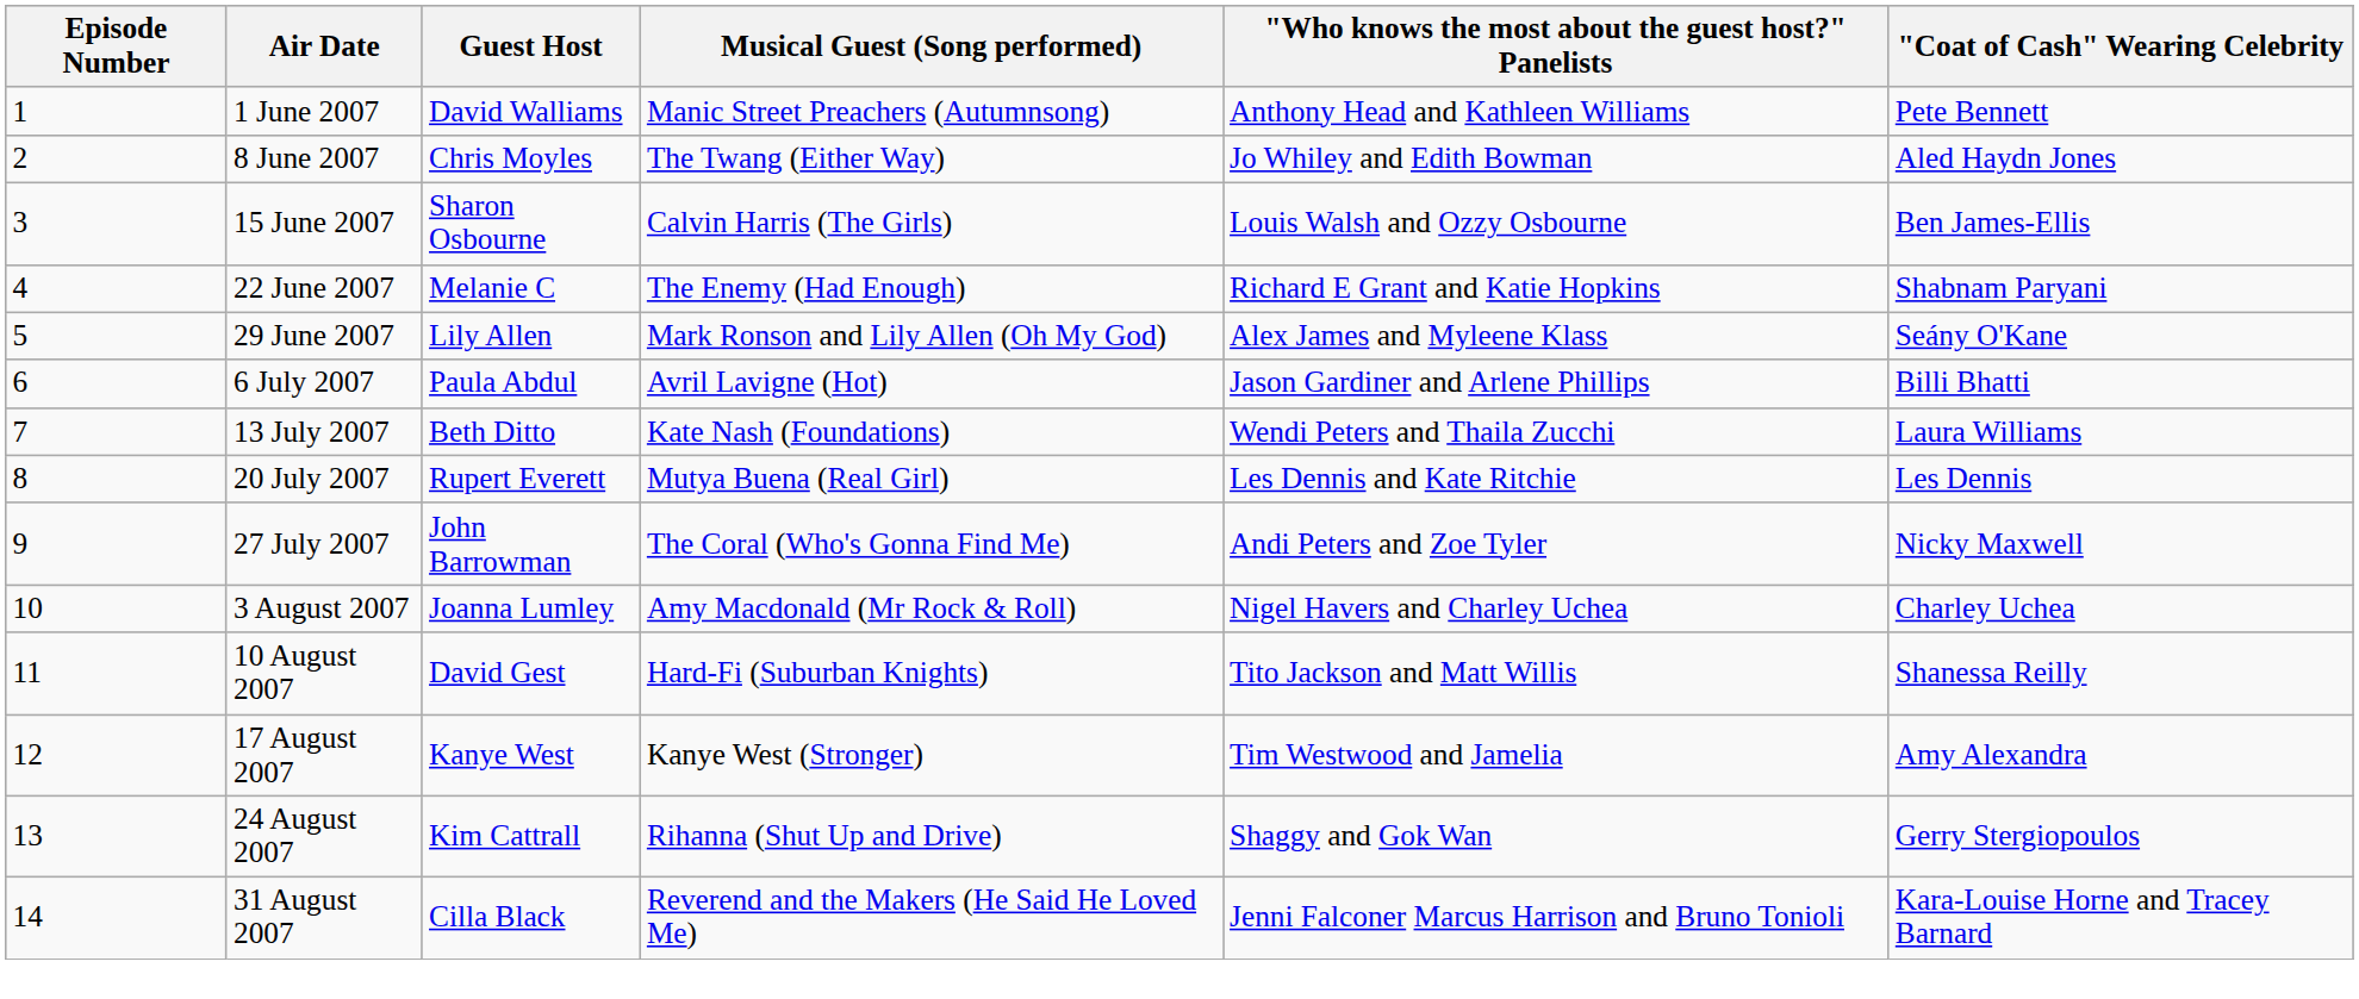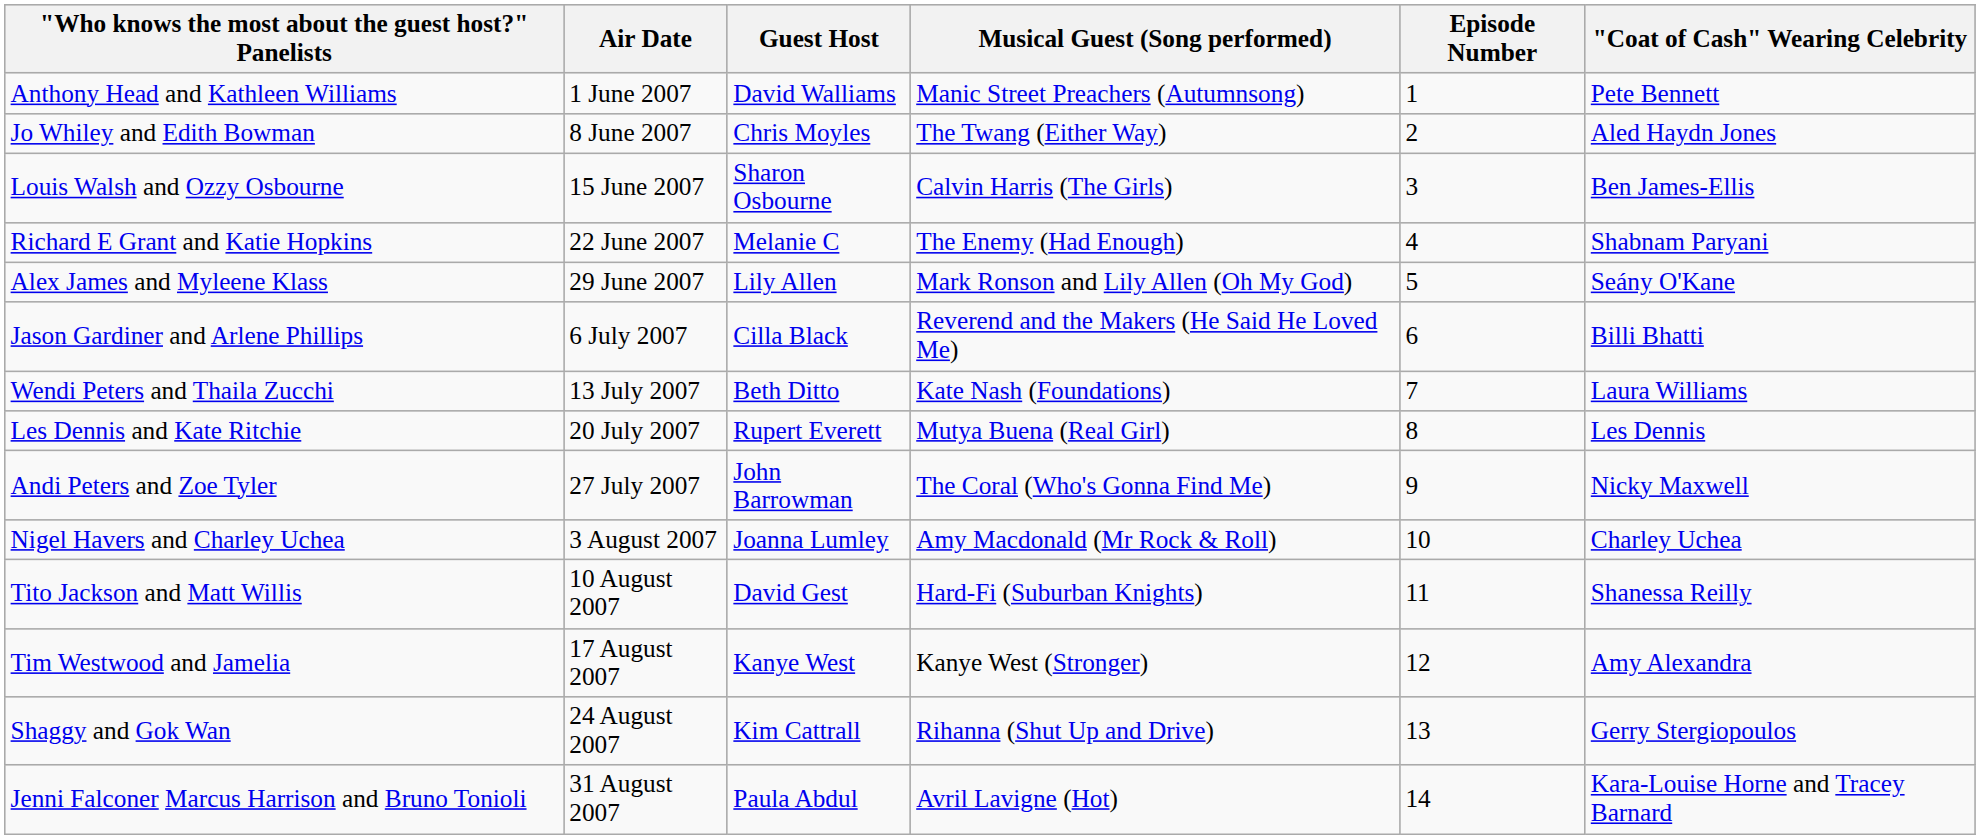 <table class="wikitable">
 <tr>
-<th>Episode Number</th>
+<th>"Who knows the most about the guest host?" Panelists</th>
 <th>Air Date</th>
 <th>Guest Host</th>
 <th>Musical Guest (Song performed)</th>
-<th>"Who knows the most about the guest host?" Panelists</th>
+<th>Episode Number</th>
 <th>"Coat of Cash" Wearing Celebrity</th>
 </tr>
 <tr>
-<td>1</td>
+<td><a href='#'>Anthony Head</a> and <a href='#'>Kathleen Williams</a></td>
 <td>1 June 2007</td>
 <td><a href='#'>David Walliams</a></td>
 <td><a href='#'>Manic Street Preachers</a> (<a href='#'>Autumnsong</a>)</td>
-<td><a href='#'>Anthony Head</a> and <a href='#'>Kathleen Williams</a></td>
+<td>1</td>
 <td><a href='#'>Pete Bennett</a></td>
 </tr>
 <tr>
-<td>2</td>
+<td><a href='#'>Jo Whiley</a> and <a href='#'>Edith Bowman</a></td>
 <td>8 June 2007</td>
 <td><a href='#'>Chris Moyles</a></td>
 <td><a href='#'>The Twang</a> (<a href='#'>Either Way</a>)</td>
-<td><a href='#'>Jo Whiley</a> and <a href='#'>Edith Bowman</a></td>
+<td>2</td>
 <td><a href='#'>Aled Haydn Jones</a></td>
 </tr>
 <tr>
-<td>3</td>
+<td><a href='#'>Louis Walsh</a> and <a href='#'>Ozzy Osbourne</a></td>
 <td>15 June 2007</td>
 <td><a href='#'>Sharon Osbourne</a></td>
 <td><a href='#'>Calvin Harris</a> (<a href='#'>The Girls</a>)</td>
-<td><a href='#'>Louis Walsh</a> and <a href='#'>Ozzy Osbourne</a></td>
+<td>3</td>
 <td><a href='#'>Ben James-Ellis</a></td>
 </tr>
 <tr>
-<td>4</td>
+<td><a href='#'>Richard E Grant</a> and <a href='#'>Katie Hopkins</a></td>
 <td>22 June 2007</td>
 <td><a href='#'>Melanie C</a></td>
 <td><a href='#'>The Enemy</a> (<a href='#'>Had Enough</a>)</td>
-<td><a href='#'>Richard E Grant</a> and <a href='#'>Katie Hopkins</a></td>
+<td>4</td>
 <td><a href='#'>Shabnam Paryani</a></td>
 </tr>
 <tr>
-<td>5</td>
+<td><a href='#'>Alex James</a> and <a href='#'>Myleene Klass</a></td>
 <td>29 June 2007</td>
 <td><a href='#'>Lily Allen</a></td>
 <td><a href='#'>Mark Ronson</a> and <a href='#'>Lily Allen</a> (<a href='#'>Oh My God</a>)</td>
-<td><a href='#'>Alex James</a> and <a href='#'>Myleene Klass</a></td>
+<td>5</td>
 <td><a href='#'>Seány O'Kane</a></td>
 </tr>
 <tr>
+<td><a href='#'>Jason Gardiner</a> and <a href='#'>Arlene Phillips</a></td>
+<td>6 July 2007</td>
+<td><a href='#'>Cilla Black</a></td>
+<td><a href='#'>Reverend and the Makers</a> (<a href='#'>He Said He Loved Me</a>)</td>
 <td>6</td>
-<td>6 July 2007</td>
-<td><a href='#'>Paula Abdul</a></td>
-<td><a href='#'>Avril Lavigne</a> (<a href='#'>Hot</a>)</td>
-<td><a href='#'>Jason Gardiner</a> and <a href='#'>Arlene Phillips</a></td>
 <td><a href='#'>Billi Bhatti</a></td>
 </tr>
 <tr>
-<td>7</td>
+<td><a href='#'>Wendi Peters</a> and <a href='#'>Thaila Zucchi</a></td>
 <td>13 July 2007</td>
 <td><a href='#'>Beth Ditto</a></td>
 <td><a href='#'>Kate Nash</a> (<a href='#'>Foundations</a>)</td>
-<td><a href='#'>Wendi Peters</a> and <a href='#'>Thaila Zucchi</a></td>
+<td>7</td>
 <td><a href='#'>Laura Williams</a></td>
 </tr>
 <tr>
-<td>8</td>
+<td><a href='#'>Les Dennis</a> and <a href='#'>Kate Ritchie</a></td>
 <td>20 July 2007</td>
 <td><a href='#'>Rupert Everett</a></td>
 <td><a href='#'>Mutya Buena</a> (<a href='#'>Real Girl</a>)</td>
-<td><a href='#'>Les Dennis</a> and <a href='#'>Kate Ritchie</a></td>
+<td>8</td>
 <td><a href='#'>Les Dennis</a></td>
 </tr>
 <tr>
-<td>9</td>
+<td><a href='#'>Andi Peters</a> and <a href='#'>Zoe Tyler</a></td>
 <td>27 July 2007</td>
 <td><a href='#'>John Barrowman</a></td>
 <td><a href='#'>The Coral</a> (<a href='#'>Who's Gonna Find Me</a>)</td>
-<td><a href='#'>Andi Peters</a> and <a href='#'>Zoe Tyler</a></td>
+<td>9</td>
 <td><a href='#'>Nicky Maxwell</a></td>
 </tr>
 <tr>
-<td>10</td>
+<td><a href='#'>Nigel Havers</a> and <a href='#'>Charley Uchea</a></td>
 <td>3 August 2007</td>
 <td><a href='#'>Joanna Lumley</a></td>
 <td><a href='#'>Amy Macdonald</a> (<a href='#'>Mr Rock & Roll</a>)</td>
-<td><a href='#'>Nigel Havers</a> and <a href='#'>Charley Uchea</a></td>
+<td>10</td>
 <td><a href='#'>Charley Uchea</a></td>
 </tr>
 <tr>
-<td>11</td>
+<td><a href='#'>Tito Jackson</a> and <a href='#'>Matt Willis</a></td>
 <td>10 August 2007</td>
 <td><a href='#'>David Gest</a></td>
 <td><a href='#'>Hard-Fi</a> (<a href='#'>Suburban Knights</a>)</td>
-<td><a href='#'>Tito Jackson</a> and <a href='#'>Matt Willis</a></td>
+<td>11</td>
 <td><a href='#'>Shanessa Reilly</a></td>
 </tr>
 <tr>
-<td>12</td>
+<td><a href='#'>Tim Westwood</a> and <a href='#'>Jamelia</a></td>
 <td>17 August 2007</td>
 <td><a href='#'>Kanye West</a></td>
 <td>Kanye West (<a href='#'>Stronger</a>)</td>
-<td><a href='#'>Tim Westwood</a> and <a href='#'>Jamelia</a></td>
+<td>12</td>
 <td><a href='#'>Amy Alexandra</a></td>
 </tr>
 <tr>
-<td>13</td>
+<td><a href='#'>Shaggy</a> and <a href='#'>Gok Wan</a></td>
 <td>24 August 2007</td>
 <td><a href='#'>Kim Cattrall</a></td>
 <td><a href='#'>Rihanna</a> (<a href='#'>Shut Up and Drive</a>)</td>
-<td><a href='#'>Shaggy</a> and <a href='#'>Gok Wan</a></td>
+<td>13</td>
 <td><a href='#'>Gerry Stergiopoulos</a></td>
 </tr>
 <tr>
+<td><a href='#'>Jenni Falconer</a> <a href='#'>Marcus Harrison</a> and <a href='#'>Bruno Tonioli</a></td>
+<td>31 August 2007</td>
+<td><a href='#'>Paula Abdul</a></td>
+<td><a href='#'>Avril Lavigne</a> (<a href='#'>Hot</a>)</td>
 <td>14</td>
-<td>31 August 2007</td>
-<td><a href='#'>Cilla Black</a></td>
-<td><a href='#'>Reverend and the Makers</a> (<a href='#'>He Said He Loved Me</a>)</td>
-<td><a href='#'>Jenni Falconer</a> <a href='#'>Marcus Harrison</a> and <a href='#'>Bruno Tonioli</a></td>
 <td><a href='#'>Kara-Louise Horne</a> and <a href='#'>Tracey Barnard</a></td>
 </tr>
 </table>
